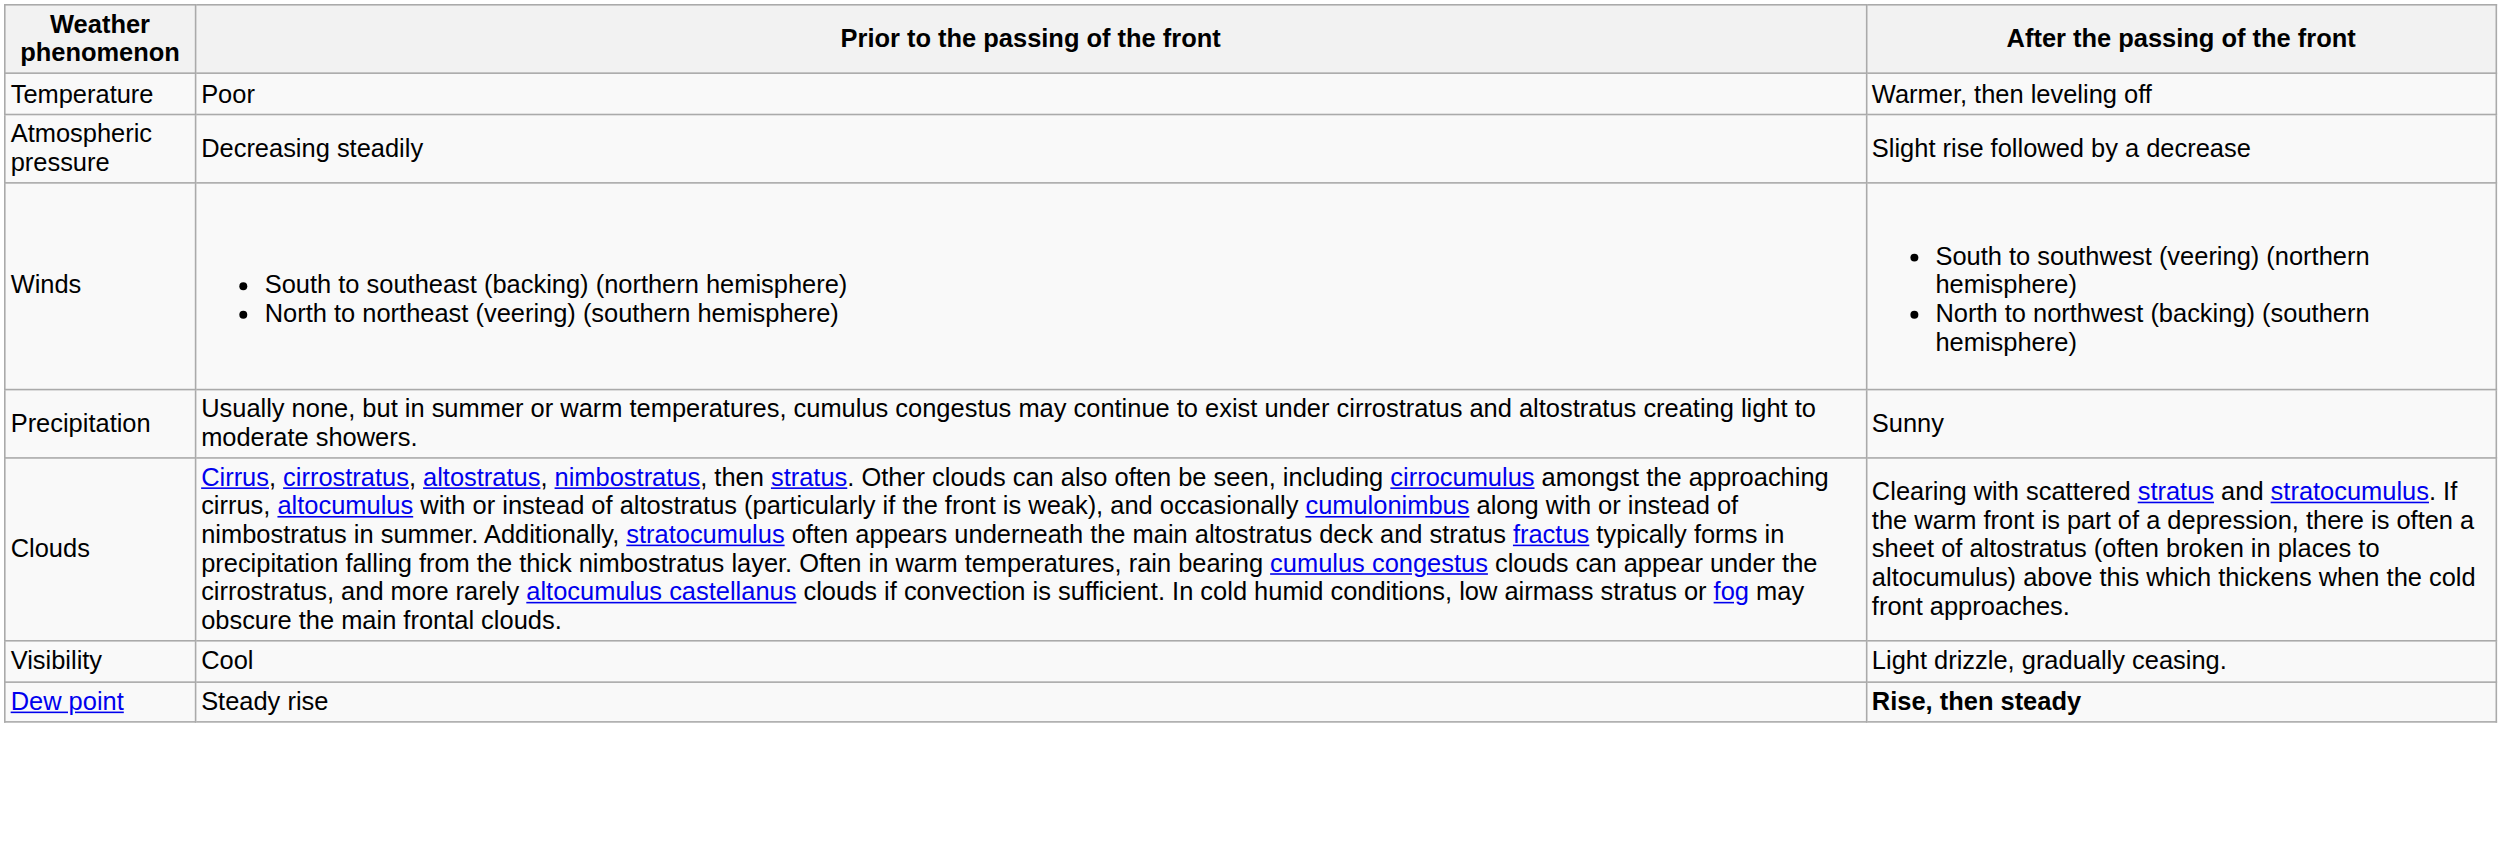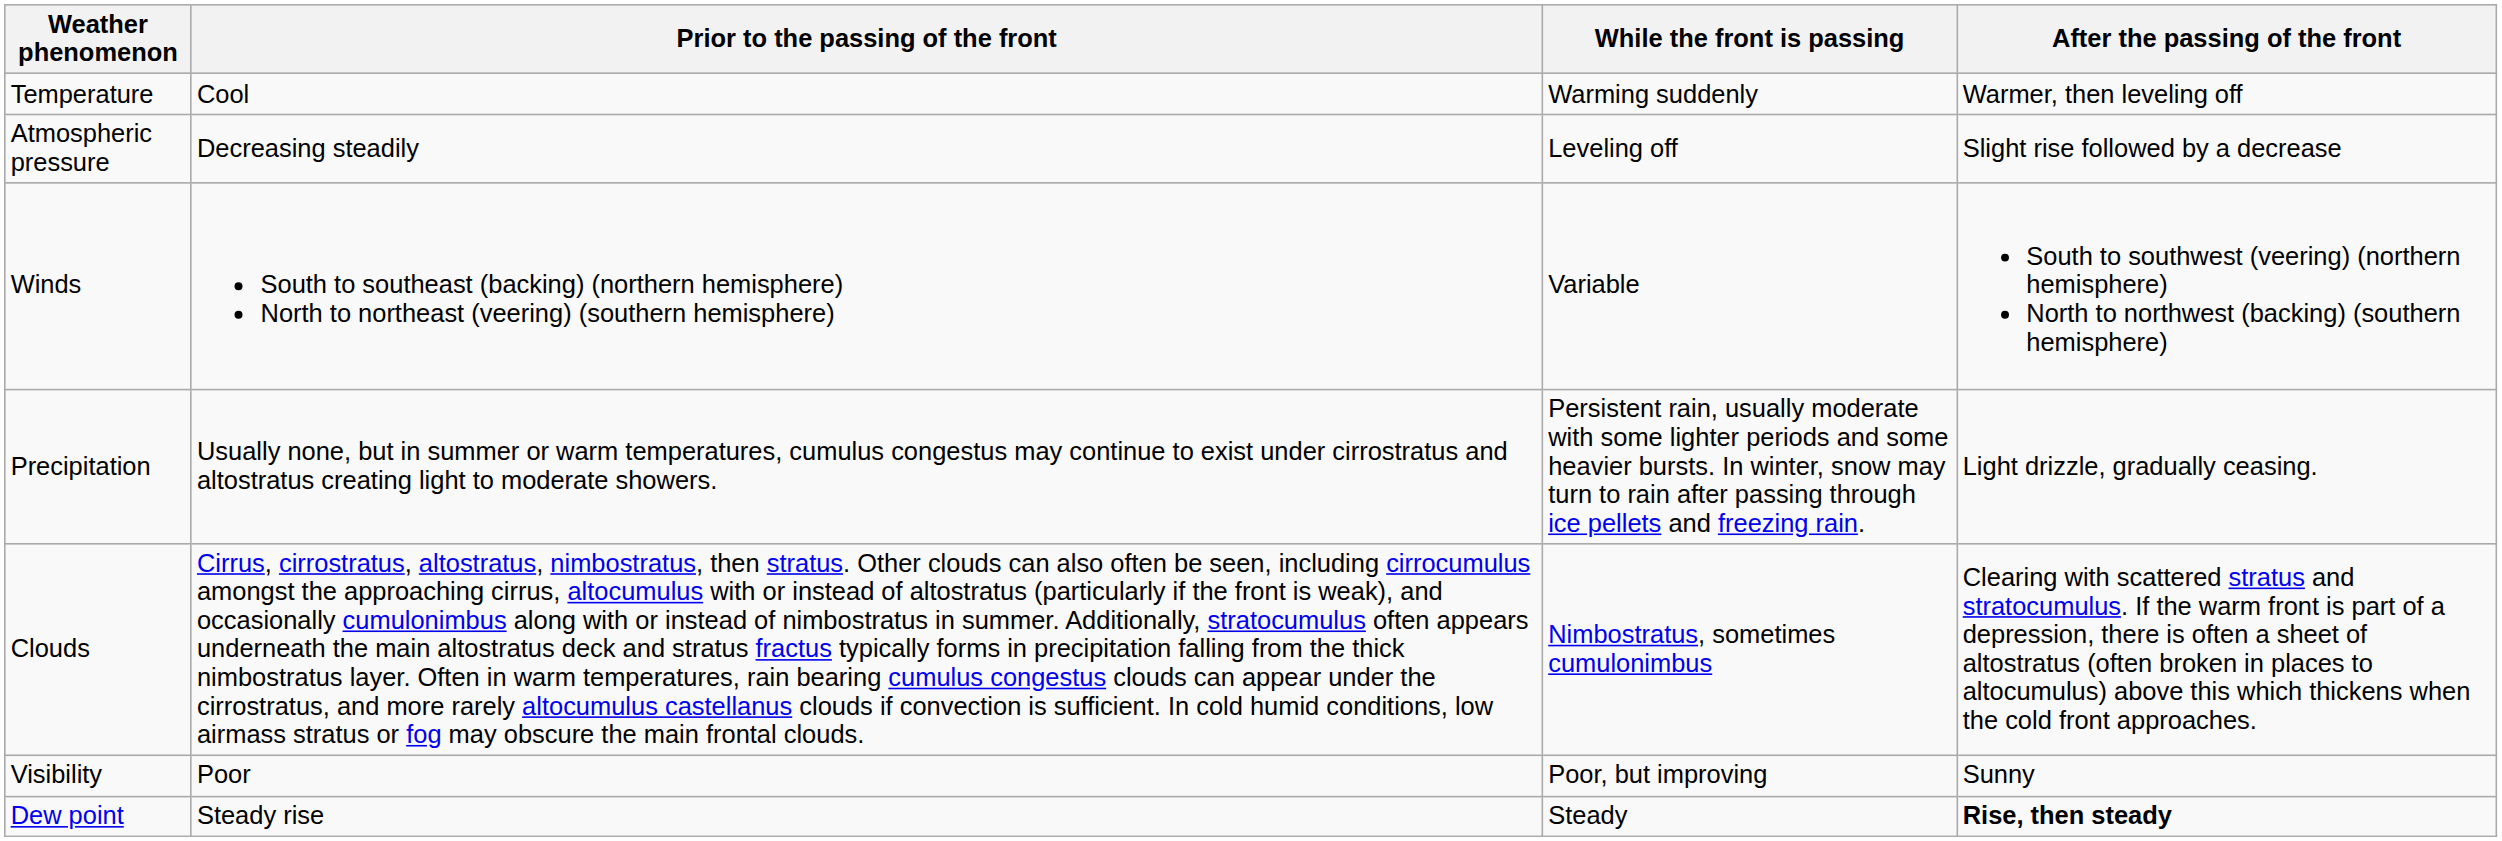 <table class="wikitable">
 <tr>
 <th>Weather phenomenon</th>
 <th>Prior to the passing of the front</th>
+<th>While the front is passing</th>
 <th>After the passing of the front</th>
 </tr>
 <tr>
 <td>Temperature</td>
-<td>Poor</td>
+<td>Cool</td>
+<td>Warming suddenly</td>
 <td>Warmer, then leveling off</td>
 </tr>
 <tr>
 <td>Atmospheric pressure</td>
 <td>Decreasing steadily</td>
+<td>Leveling off</td>
 <td>Slight rise followed by a decrease</td>
 </tr>
 <tr>
 <td>Winds</td>
 <td><br><ul><li>South to southeast (backing) (northern hemisphere)</li><li>North to northeast (veering) (southern hemisphere)</li></ul></td>
+<td>Variable</td>
 <td><br><ul><li>South to southwest (veering) (northern hemisphere)</li><li>North to northwest (backing) (southern hemisphere)</li></ul></td>
 </tr>
 <tr>
 <td>Precipitation</td>
 <td>Usually none, but in summer or warm temperatures, cumulus congestus may continue to exist under cirrostratus and altostratus creating light to moderate showers.</td>
-<td>Sunny</td>
+<td>Persistent rain, usually moderate with some lighter periods and some heavier bursts. In winter, snow may turn to rain after passing through <a href='#'>ice pellets</a> and <a href='#'>freezing rain</a>.</td>
+<td>Light drizzle, gradually ceasing.</td>
 </tr>
 <tr>
 <td>Clouds</td>
 <td><a href='#'>Cirrus</a>, <a href='#'>cirrostratus</a>, <a href='#'>altostratus</a>, <a href='#'>nimbostratus</a>,  then <a href='#'>stratus</a>.  Other clouds can also often be seen, including <a href='#'>cirrocumulus</a> amongst the approaching cirrus, <a href='#'>altocumulus</a> with or instead of altostratus (particularly if the front is weak), and occasionally <a href='#'>cumulonimbus</a> along with or instead of nimbostratus in summer.  Additionally, <a href='#'>stratocumulus</a> often appears underneath the main altostratus deck and stratus <a href='#'>fractus</a> typically forms in precipitation falling from the thick nimbostratus layer. Often in warm temperatures, rain bearing <a href='#'>cumulus congestus</a> clouds can appear under the cirrostratus, and more rarely <a href='#'>altocumulus castellanus</a> clouds if convection is sufficient.  In cold humid conditions, low airmass stratus or <a href='#'>fog</a> may obscure the main frontal clouds.</td>
+<td><a href='#'>Nimbostratus</a>, sometimes <a href='#'>cumulonimbus</a></td>
 <td>Clearing with scattered <a href='#'>stratus</a> and <a href='#'>stratocumulus</a>. If the warm front is part of a depression, there is often a sheet of altostratus (often broken in places to altocumulus) above this which thickens when the cold front approaches.</td>
 </tr>
 <tr>
 <td>Visibility</td>
-<td>Cool</td>
-<td>Light drizzle, gradually ceasing.</td>
+<td>Poor</td>
+<td>Poor, but improving</td>
+<td>Sunny</td>
 </tr>
 <tr>
 <td><a href='#'>Dew point</a></td>
 <td>Steady rise</td>
+<td>Steady</td>
 <td><strong>Rise, then steady</strong></td>
 </tr>
 </table>
